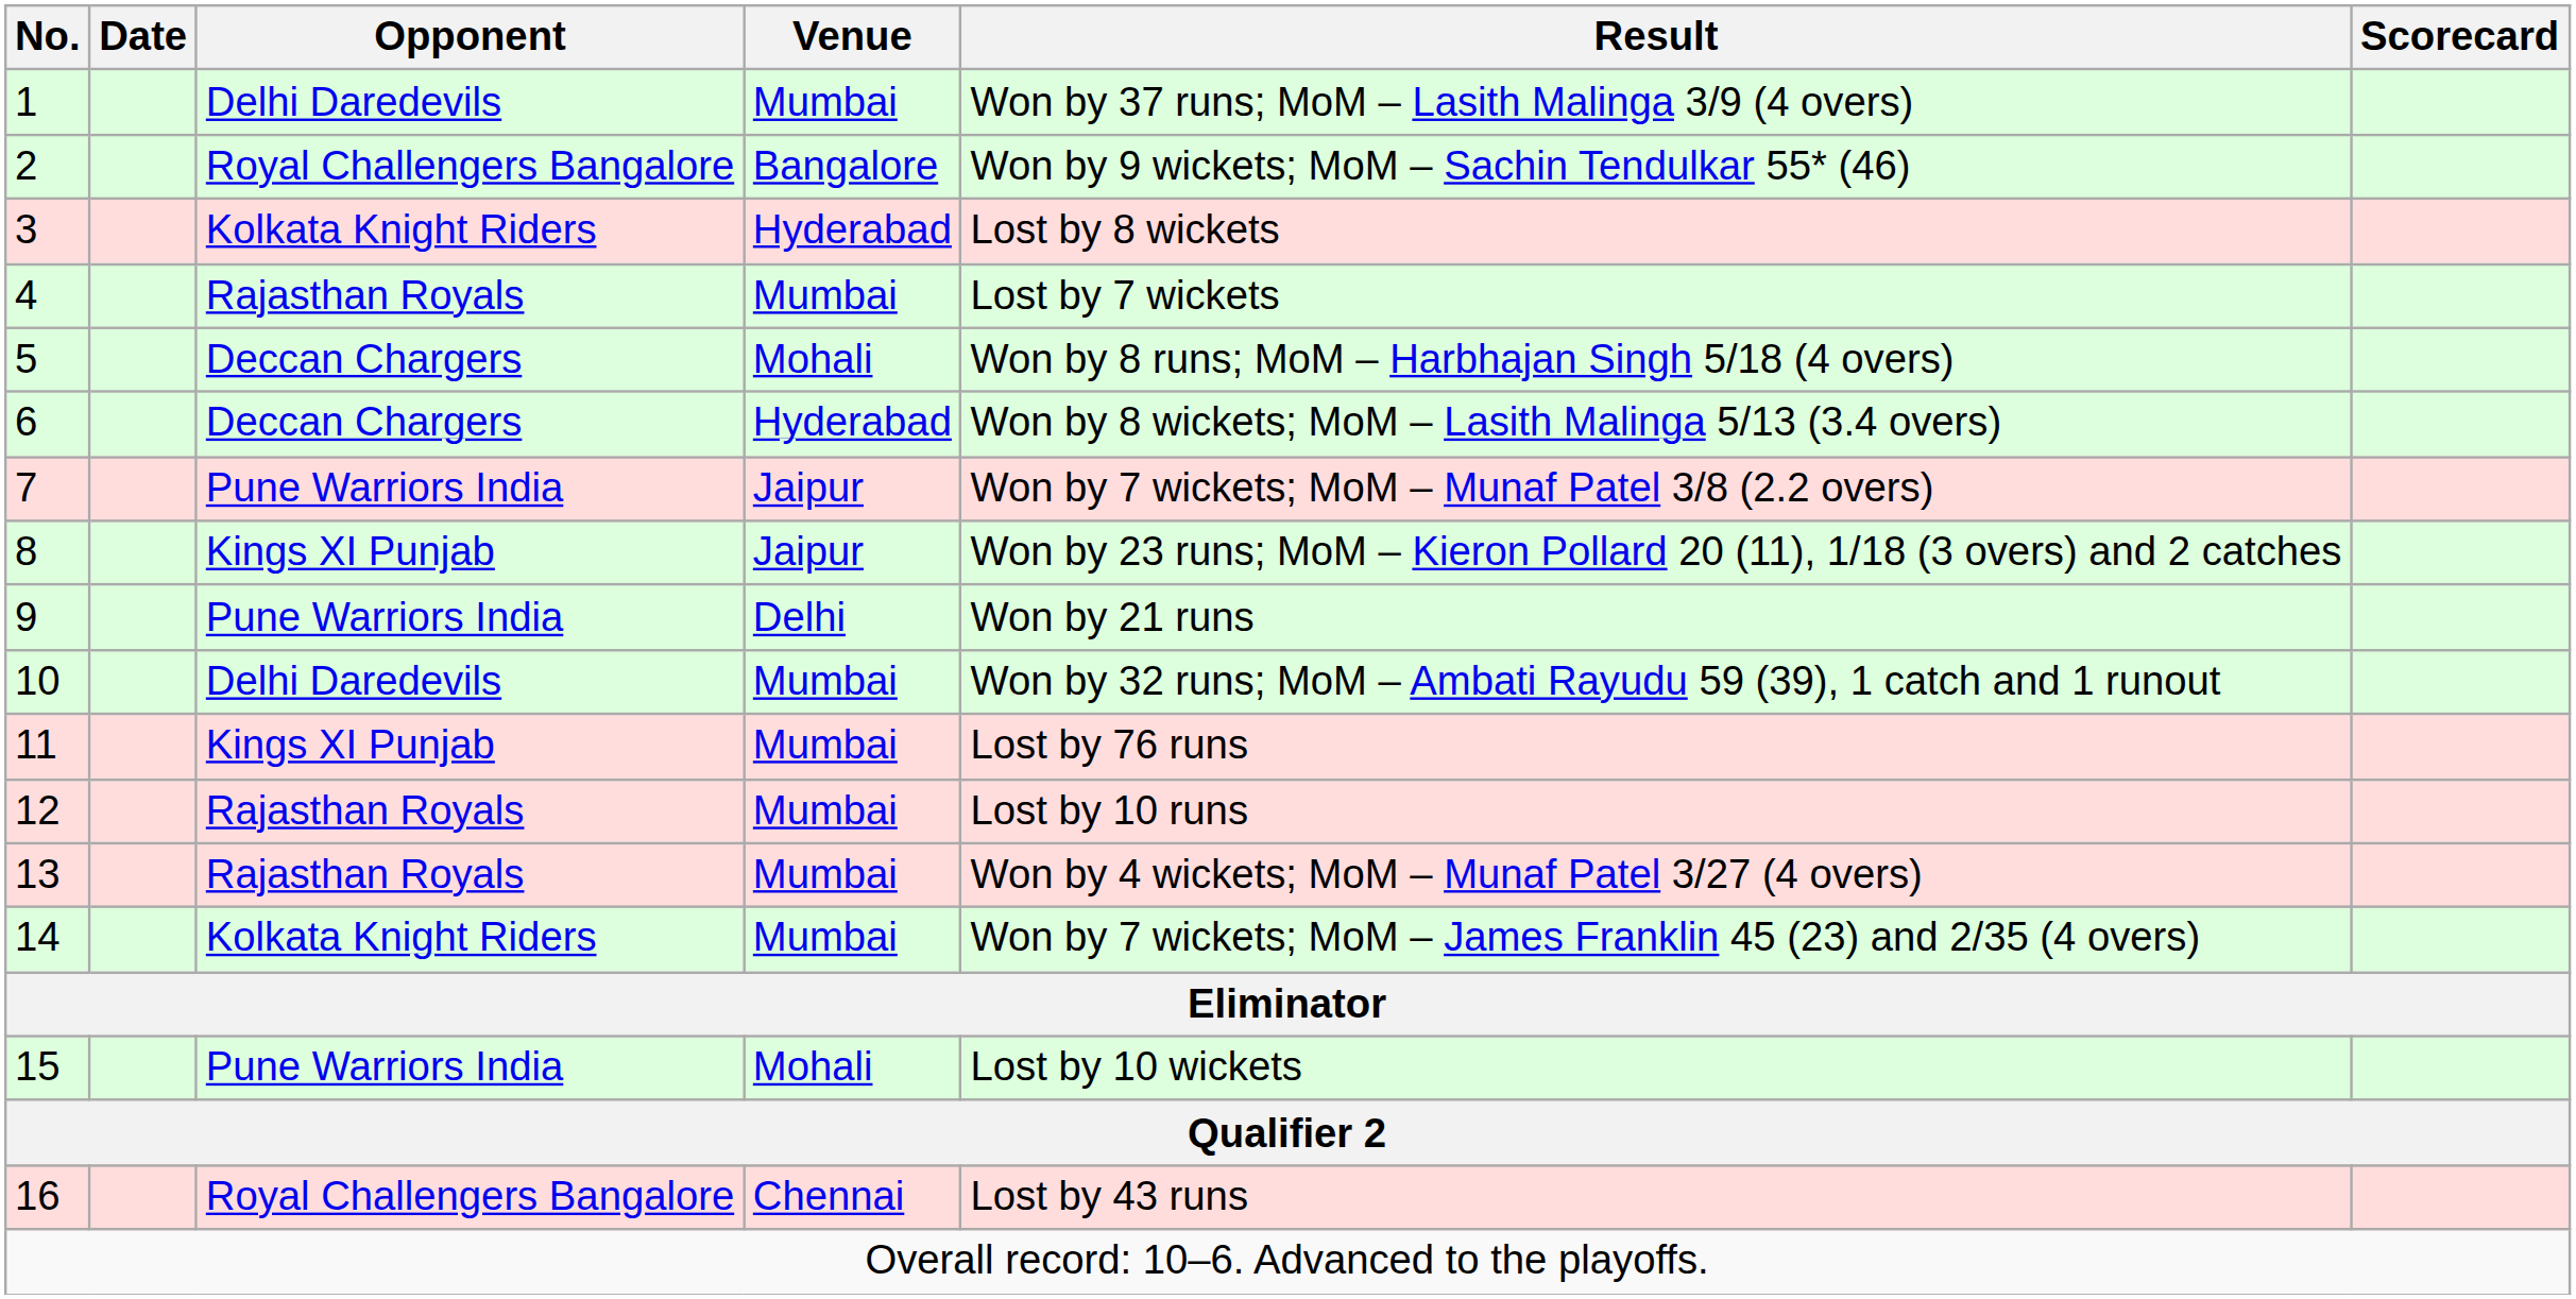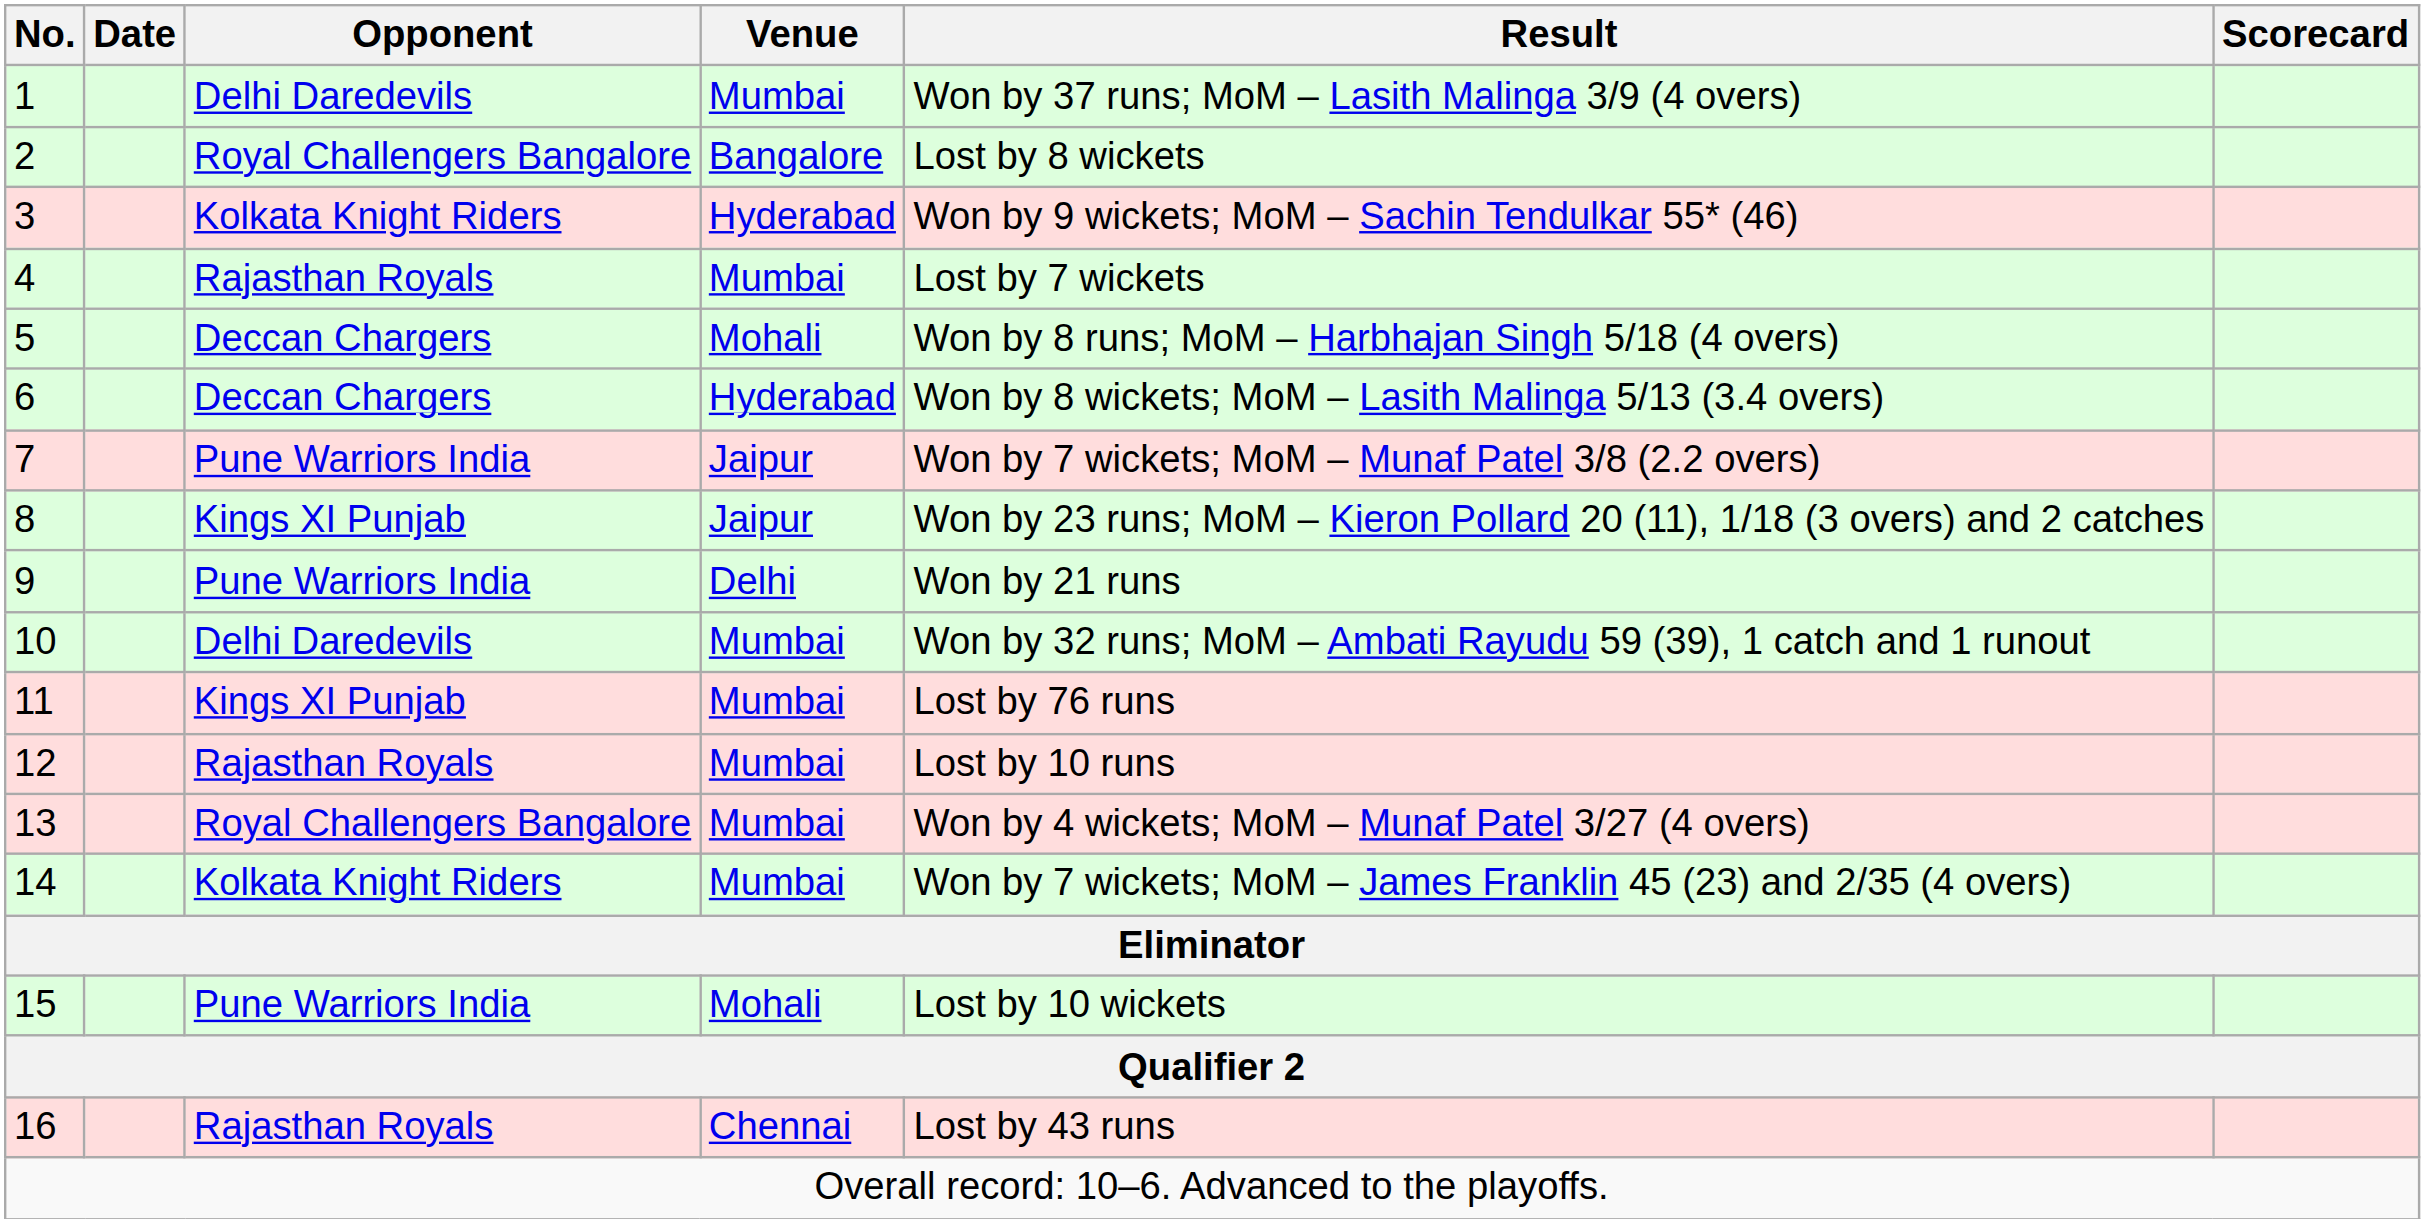 <table class="wikitable sortable">
 <tr>
 <th>No.</th>
 <th>Date</th>
 <th>Opponent</th>
 <th>Venue</th>
 <th>Result</th>
 <th>Scorecard</th>
 </tr>
 <tr style="background:#dfd;">
 <td>1</td>
 <td></td>
 <td><a href='#'>Delhi Daredevils</a></td>
 <td><a href='#'>Mumbai</a></td>
 <td><span></span>Won by 37 runs; MoM –  <a href='#'>Lasith Malinga</a> 3/9 (4 overs)</td>
 <td></td>
 </tr>
 <tr style="background:#dfd;">
 <td>2</td>
 <td></td>
 <td><a href='#'>Royal Challengers Bangalore</a></td>
 <td><a href='#'>Bangalore</a></td>
-<td><span></span>Won by 9 wickets; MoM –  <a href='#'>Sachin Tendulkar</a> 55* (46)</td>
+<td><span></span>Lost by 8 wickets</td>
 <td></td>
 </tr>
 <tr style="background:#fdd;">
 <td>3</td>
 <td></td>
 <td><a href='#'>Kolkata Knight Riders</a></td>
 <td><a href='#'>Hyderabad</a></td>
-<td><span></span>Lost by 8 wickets</td>
+<td><span></span>Won by 9 wickets; MoM –  <a href='#'>Sachin Tendulkar</a> 55* (46)</td>
 <td></td>
 </tr>
 <tr style="background:#dfd;">
 <td>4</td>
 <td></td>
 <td><a href='#'>Rajasthan Royals</a></td>
 <td><a href='#'>Mumbai</a></td>
 <td><span></span>Lost by 7 wickets</td>
 <td></td>
 </tr>
 <tr style="background:#dfd;">
 <td>5</td>
 <td></td>
 <td><a href='#'>Deccan Chargers</a></td>
 <td><a href='#'>Mohali</a></td>
 <td><span></span>Won by 8 runs; MoM –  <a href='#'>Harbhajan Singh</a> 5/18 (4 overs)</td>
 <td></td>
 </tr>
 <tr style="background:#dfd;">
 <td>6</td>
 <td></td>
 <td><a href='#'>Deccan Chargers</a></td>
 <td><a href='#'>Hyderabad</a></td>
 <td><span></span>Won by 8 wickets; MoM –  <a href='#'>Lasith Malinga</a> 5/13 (3.4 overs)</td>
 <td></td>
 </tr>
 <tr style="background:#fdd;">
 <td>7</td>
 <td></td>
 <td><a href='#'>Pune Warriors India</a></td>
 <td><a href='#'>Jaipur</a></td>
 <td><span></span>Won by 7 wickets; MoM –  <a href='#'>Munaf Patel</a> 3/8 (2.2 overs)</td>
 <td></td>
 </tr>
 <tr style="background:#dfd;">
 <td>8</td>
 <td></td>
 <td><a href='#'>Kings XI Punjab</a></td>
 <td><a href='#'>Jaipur</a></td>
 <td><span></span>Won by 23 runs; MoM – <a href='#'>Kieron Pollard</a> 20 (11), 1/18 (3 overs) and 2 catches</td>
 <td></td>
 </tr>
 <tr style="background:#dfd;">
 <td>9</td>
 <td></td>
 <td><a href='#'>Pune Warriors India</a></td>
 <td><a href='#'>Delhi</a></td>
 <td><span></span>Won by 21 runs</td>
 <td></td>
 </tr>
 <tr style="background:#dfd;">
 <td>10</td>
 <td></td>
 <td><a href='#'>Delhi Daredevils</a></td>
 <td><a href='#'>Mumbai</a></td>
 <td><span></span>Won by 32 runs; MoM –  <a href='#'>Ambati Rayudu</a> 59 (39), 1 catch and 1 runout</td>
 <td></td>
 </tr>
 <tr style="background:#fdd;">
 <td>11</td>
 <td></td>
 <td><a href='#'>Kings XI Punjab</a></td>
 <td><a href='#'>Mumbai</a></td>
 <td><span></span>Lost by 76 runs</td>
 <td></td>
 </tr>
 <tr style="background:#fdd;">
 <td>12</td>
 <td></td>
 <td><a href='#'>Rajasthan Royals</a></td>
 <td><a href='#'>Mumbai</a></td>
 <td><span></span>Lost by 10 runs</td>
 <td></td>
 </tr>
 <tr style="background:#fdd;">
 <td>13</td>
 <td></td>
-<td><a href='#'>Rajasthan Royals</a></td>
+<td><a href='#'>Royal Challengers Bangalore</a></td>
 <td><a href='#'>Mumbai</a></td>
 <td><span></span>Won by 4 wickets; MoM –  <a href='#'>Munaf Patel</a> 3/27 (4 overs)</td>
 <td></td>
 </tr>
 <tr style="background:#dfd;">
 <td>14</td>
 <td></td>
 <td><a href='#'>Kolkata Knight Riders</a></td>
 <td><a href='#'>Mumbai</a></td>
 <td><span></span>Won by 7 wickets; MoM – <a href='#'>James Franklin</a> 45 (23) and 2/35 (4 overs)</td>
 <td></td>
 </tr>
 <tr>
 <th colspan="6"  style="text-align:center;">Eliminator</th>
 </tr>
 <tr style="background:#dfd;">
 <td>15</td>
 <td></td>
 <td><a href='#'>Pune Warriors India</a></td>
 <td><a href='#'>Mohali</a></td>
 <td><span></span>Lost by 10 wickets</td>
 <td></td>
 </tr>
 <tr>
 <th colspan="6"  style="text-align:center;">Qualifier 2</th>
 </tr>
 <tr style="background:#fdd;">
 <td>16</td>
 <td></td>
-<td><a href='#'>Royal Challengers Bangalore</a></td>
+<td><a href='#'>Rajasthan Royals</a></td>
 <td><a href='#'>Chennai</a></td>
 <td><span></span>Lost by 43 runs</td>
 <td></td>
 </tr>
 <tr class="sortbottom">
 <td colspan="6" style="text-align:center;">Overall record: 10–6. Advanced to the playoffs.</td>
 </tr>
 </table>
